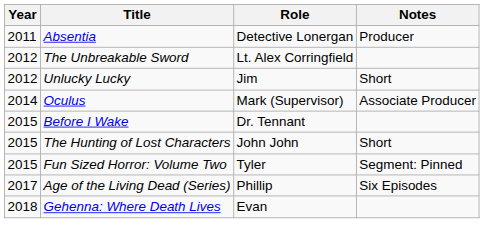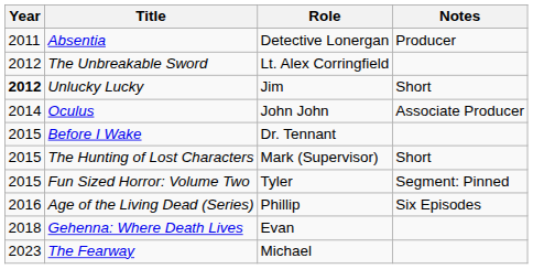 <table class="wikitable">
 <tr>
 <th>Year</th>
 <th>Title</th>
 <th>Role</th>
 <th class = "unsortable">Notes</th>
 </tr>
 <tr>
 <td>2011</td>
 <td><em><a href='#'>Absentia</a></em></td>
 <td>Detective Lonergan</td>
 <td>Producer</td>
 </tr>
 <tr>
 <td>2012</td>
 <td><em>The Unbreakable Sword</em></td>
 <td>Lt. Alex Corringfield</td>
 <td></td>
 </tr>
 <tr>
-<td>2012</td>
+<td><strong>2012</strong></td>
 <td><em>Unlucky Lucky</em></td>
 <td>Jim</td>
 <td>Short</td>
 </tr>
 <tr>
 <td>2014</td>
 <td><em><a href='#'>Oculus</a></em></td>
-<td>Mark (Supervisor)</td>
+<td>John John</td>
 <td>Associate Producer</td>
 </tr>
 <tr>
 <td>2015</td>
 <td><em><a href='#'>Before I Wake</a></em></td>
 <td>Dr. Tennant</td>
 <td></td>
 </tr>
 <tr>
 <td>2015</td>
 <td><em>The Hunting of Lost Characters</em></td>
-<td>John John</td>
+<td>Mark (Supervisor)</td>
 <td>Short</td>
 </tr>
 <tr>
 <td>2015</td>
 <td><em>Fun Sized Horror: Volume Two</em></td>
 <td>Tyler</td>
 <td>Segment: Pinned</td>
 </tr>
 <tr>
-<td>2017</td>
+<td>2016</td>
 <td><em>Age of the Living Dead (Series)</em></td>
 <td>Phillip</td>
 <td>Six Episodes</td>
 </tr>
 <tr>
 <td>2018</td>
 <td><em><a href='#'>Gehenna: Where Death Lives</a></em></td>
 <td>Evan</td>
 <td></td>
 </tr>
+<tr>
+<td>2023</td>
+<td><em><a href='#'>The Fearway</a></em></td>
+<td>Michael</td>
+<td></td>
+</tr>
 </table>
